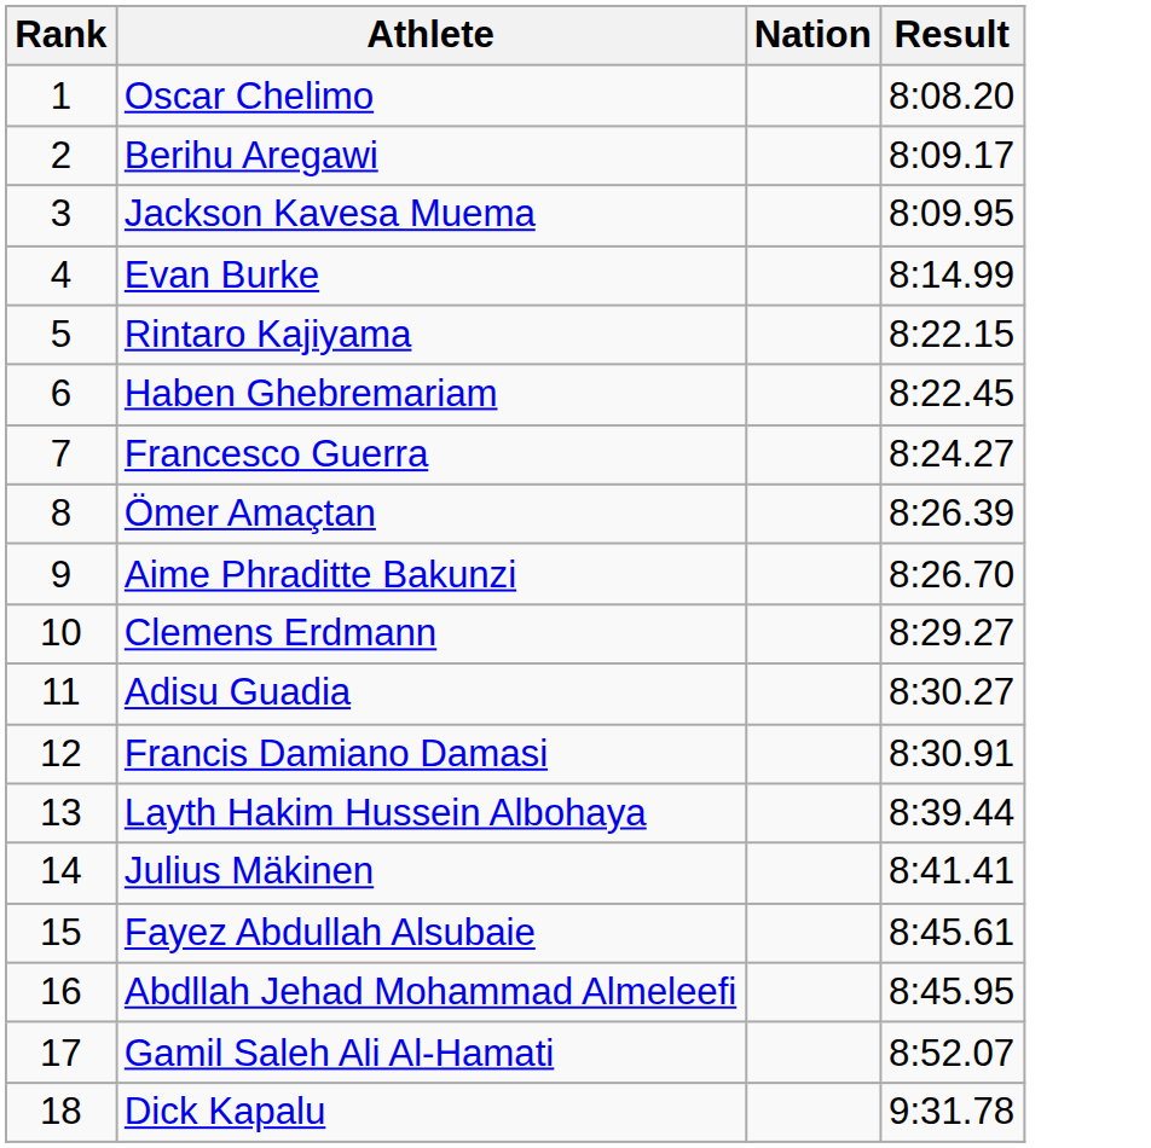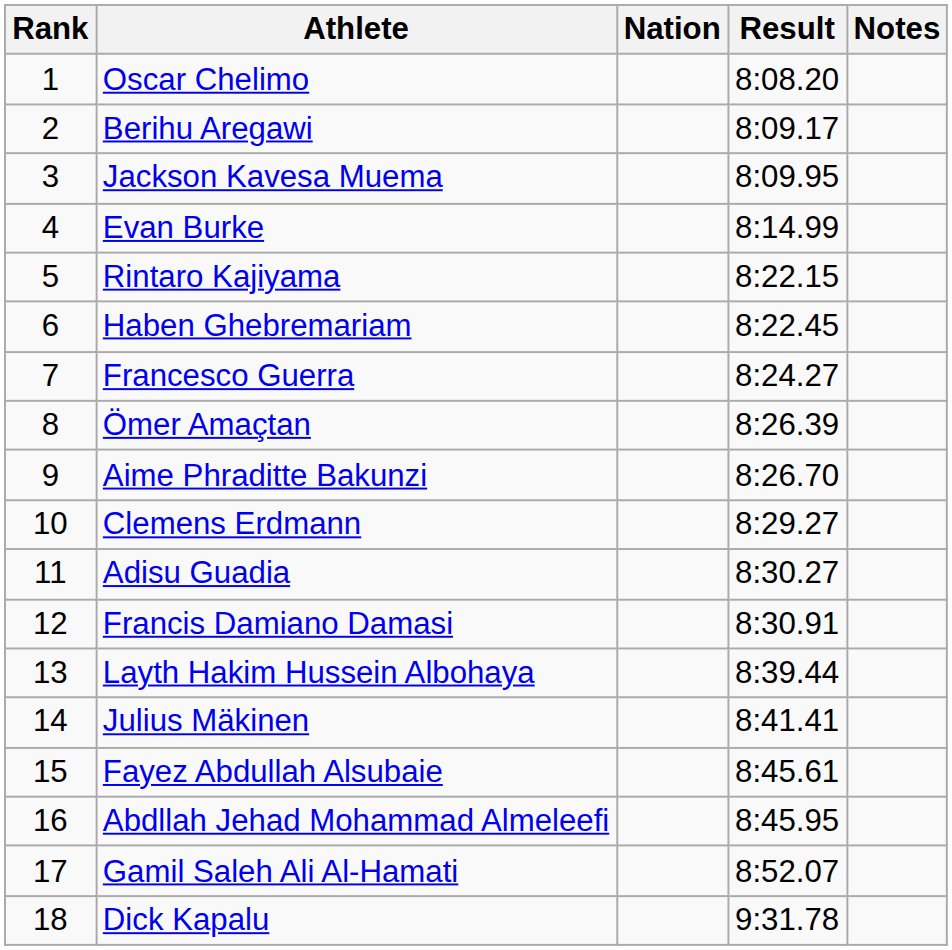 <table class="wikitable sortable" style="text-align:center">
 <tr>
 <th>Rank</th>
 <th>Athlete</th>
 <th>Nation</th>
 <th>Result</th>
+<th>Notes</th>
 </tr>
 <tr>
 <td>1</td>
 <td align=left><a href='#'>Oscar Chelimo</a></td>
 <td align=left></td>
 <td>8:08.20</td>
+<td></td>
 </tr>
 <tr>
 <td>2</td>
 <td align=left><a href='#'>Berihu Aregawi</a></td>
 <td align=left></td>
 <td>8:09.17</td>
+<td></td>
 </tr>
 <tr>
 <td>3</td>
 <td align=left><a href='#'>Jackson Kavesa Muema</a></td>
 <td align=left></td>
 <td>8:09.95</td>
+<td></td>
 </tr>
 <tr>
 <td>4</td>
 <td align=left><a href='#'>Evan Burke</a></td>
 <td align=left></td>
 <td>8:14.99</td>
+<td></td>
 </tr>
 <tr>
 <td>5</td>
 <td align=left><a href='#'>Rintaro Kajiyama</a></td>
 <td align=left></td>
 <td>8:22.15</td>
+<td></td>
 </tr>
 <tr>
 <td>6</td>
 <td align=left><a href='#'>Haben Ghebremariam</a></td>
 <td align=left></td>
 <td>8:22.45</td>
+<td></td>
 </tr>
 <tr>
 <td>7</td>
 <td align=left><a href='#'>Francesco Guerra</a></td>
 <td align=left></td>
 <td>8:24.27</td>
+<td></td>
 </tr>
 <tr>
 <td>8</td>
 <td align=left><a href='#'>Ömer Amaçtan</a></td>
 <td align=left></td>
 <td>8:26.39</td>
+<td></td>
 </tr>
 <tr>
 <td>9</td>
 <td align=left><a href='#'>Aime Phraditte Bakunzi</a></td>
 <td align=left></td>
 <td>8:26.70</td>
+<td></td>
 </tr>
 <tr>
 <td>10</td>
 <td align=left><a href='#'>Clemens Erdmann</a></td>
 <td align=left></td>
 <td>8:29.27</td>
+<td></td>
 </tr>
 <tr>
 <td>11</td>
 <td align=left><a href='#'>Adisu Guadia</a></td>
 <td align=left></td>
 <td>8:30.27</td>
+<td></td>
 </tr>
 <tr>
 <td>12</td>
 <td align=left><a href='#'>Francis Damiano Damasi</a></td>
 <td align=left></td>
 <td>8:30.91</td>
+<td></td>
 </tr>
 <tr>
 <td>13</td>
 <td align=left><a href='#'>Layth Hakim Hussein Albohaya</a></td>
 <td align=left></td>
 <td>8:39.44</td>
+<td></td>
 </tr>
 <tr>
 <td>14</td>
 <td align=left><a href='#'>Julius Mäkinen</a></td>
 <td align=left></td>
 <td>8:41.41</td>
+<td></td>
 </tr>
 <tr>
 <td>15</td>
 <td align=left><a href='#'>Fayez Abdullah Alsubaie</a></td>
 <td align=left></td>
 <td>8:45.61</td>
+<td></td>
 </tr>
 <tr>
 <td>16</td>
 <td align=left><a href='#'>Abdllah Jehad Mohammad Almeleefi</a></td>
 <td align=left></td>
 <td>8:45.95</td>
+<td></td>
 </tr>
 <tr>
 <td>17</td>
 <td align=left><a href='#'>Gamil Saleh Ali Al-Hamati</a></td>
 <td align=left></td>
 <td>8:52.07</td>
+<td></td>
 </tr>
 <tr>
 <td>18</td>
 <td align=left><a href='#'>Dick Kapalu</a></td>
 <td align=left></td>
 <td>9:31.78</td>
+<td></td>
 </tr>
 </table>
